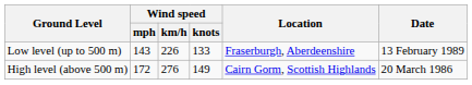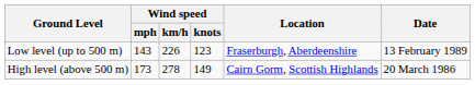 <table class="wikitable sortable">
 <tr>
 <th rowspan="2">Ground Level</th>
 <th colspan="3">Wind speed</th>
 <th rowspan="2">Location</th>
 <th rowspan="2">Date</th>
 </tr>
 <tr>
 <th>mph</th>
 <th>km/h</th>
 <th>knots</th>
 </tr>
 <tr>
 <td>Low level (up to 500 m)</td>
 <td>143</td>
 <td>226</td>
-<td>133</td>
+<td>123</td>
 <td><a href='#'>Fraserburgh</a>, <a href='#'>Aberdeenshire</a></td>
 <td>13 February 1989</td>
 </tr>
 <tr>
 <td>High level (above 500 m)</td>
-<td>172</td>
-<td>276</td>
+<td>173</td>
+<td>278</td>
 <td>149</td>
 <td><a href='#'>Cairn Gorm</a>, <a href='#'>Scottish Highlands</a></td>
 <td>20 March 1986</td>
 </tr>
 </table>
